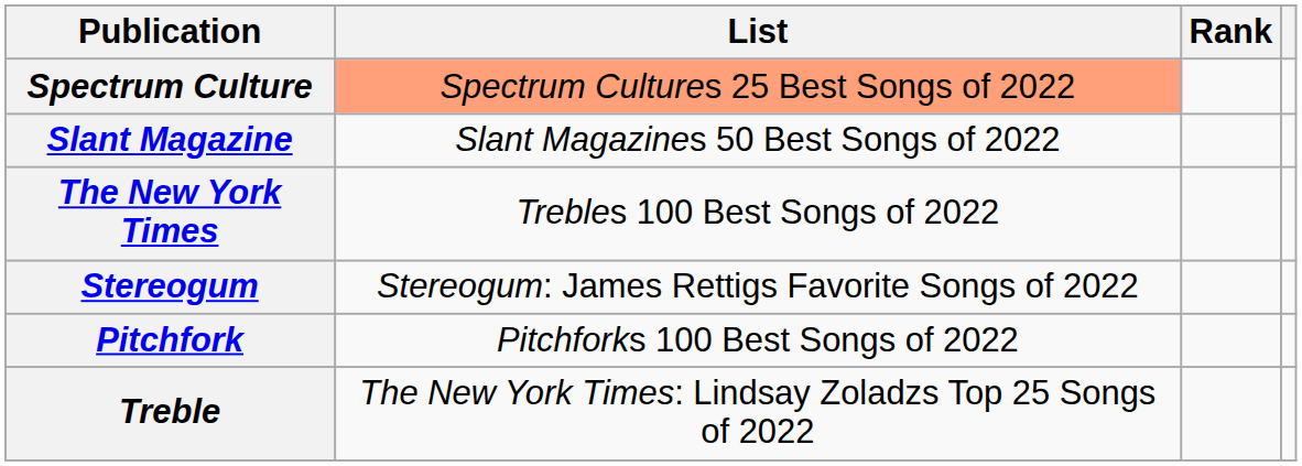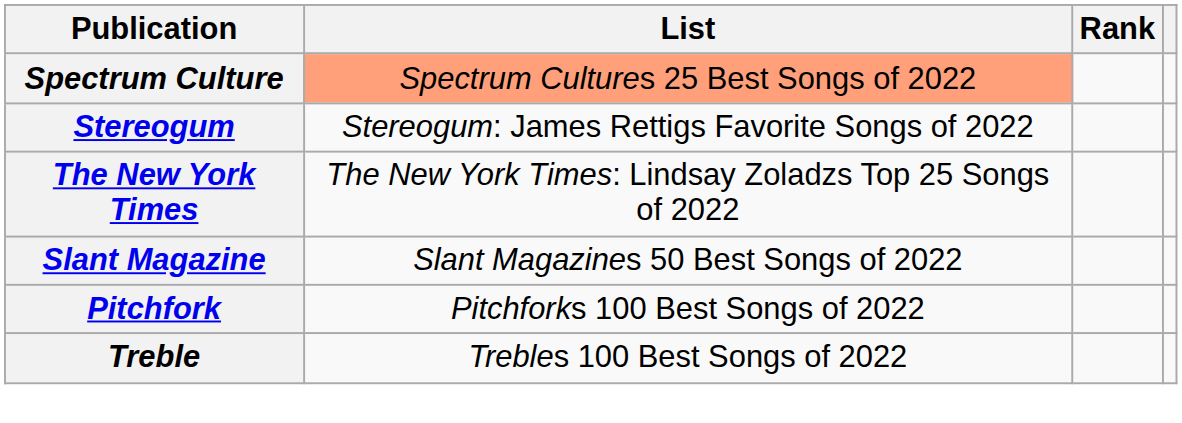 <table class="wikitable sortable plainrowheaders" style="text-align:center;">
 <tr>
 <th>Publication</th>
 <th class="unsortable">List</th>
 <th>Rank</th>
 <th class="unsortable"></th>
 </tr>
 <tr>
 <th scope="row"><em>Spectrum Culture</em></th>
 <td style="background: lightsalmon;"><em>Spectrum Culture</em>s 25 Best Songs of 2022</td>
 <td></td>
 <td></td>
 </tr>
 <tr>
-<th scope="row"><em><a href='#'>Slant Magazine</a></em></th>
-<td><em>Slant Magazine</em>s 50 Best Songs of 2022</td>
+<th scope="row"><em><a href='#'>Stereogum</a></em></th>
+<td><em>Stereogum</em>: James Rettigs Favorite Songs of 2022</td>
 <td></td>
 <td></td>
 </tr>
 <tr>
 <th scope="row"><em><a href='#'>The New York Times</a></em></th>
-<td><em>Treble</em>s 100 Best Songs of 2022</td>
+<td><em>The New York Times</em>: Lindsay Zoladzs Top 25 Songs of 2022</td>
 <td></td>
 <td></td>
 </tr>
 <tr>
-<th scope="row"><em><a href='#'>Stereogum</a></em></th>
-<td><em>Stereogum</em>: James Rettigs Favorite Songs of 2022</td>
+<th scope="row"><em><a href='#'>Slant Magazine</a></em></th>
+<td><em>Slant Magazine</em>s 50 Best Songs of 2022</td>
 <td></td>
 <td></td>
 </tr>
 <tr>
 <th scope="row"><em><a href='#'>Pitchfork</a></em></th>
 <td><em>Pitchfork</em>s 100 Best Songs of 2022</td>
 <td></td>
 <td></td>
 </tr>
 <tr>
 <th scope="row"><em>Treble</em></th>
-<td><em>The New York Times</em>: Lindsay Zoladzs Top 25 Songs of 2022</td>
+<td><em>Treble</em>s 100 Best Songs of 2022</td>
 <td></td>
 <td></td>
 </tr>
 </table>
